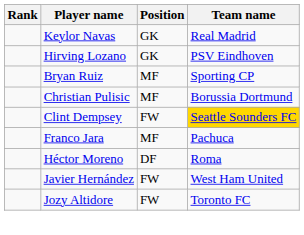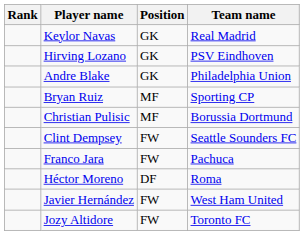 <table class="wikitable">
 <tr>
 <th>Rank</th>
 <th>Player name</th>
 <th>Position</th>
 <th>Team name</th>
 </tr>
 <tr>
 <td></td>
 <td> <a href='#'>Keylor Navas</a></td>
 <td>GK</td>
 <td> <a href='#'>Real Madrid</a></td>
 </tr>
 <tr>
 <td></td>
 <td> <a href='#'>Hirving Lozano</a></td>
 <td>GK</td>
 <td> <a href='#'>PSV Eindhoven</a></td>
 </tr>
 <tr>
 <td></td>
+<td> <a href='#'>Andre Blake</a></td>
+<td>GK</td>
+<td> <a href='#'>Philadelphia Union</a></td>
+</tr>
+<tr>
+<td></td>
 <td> <a href='#'>Bryan Ruiz</a></td>
 <td>MF</td>
 <td> <a href='#'>Sporting CP</a></td>
 </tr>
 <tr>
 <td></td>
 <td> <a href='#'>Christian Pulisic</a></td>
 <td>MF</td>
 <td> <a href='#'>Borussia Dortmund</a></td>
 </tr>
 <tr>
 <td></td>
 <td> <a href='#'>Clint Dempsey</a></td>
 <td>FW</td>
-<td style="background: gold;"> <a href='#'>Seattle Sounders FC</a></td>
+<td> <a href='#'>Seattle Sounders FC</a></td>
 </tr>
 <tr>
 <td></td>
 <td> <a href='#'>Franco Jara</a></td>
-<td>MF</td>
+<td>FW</td>
 <td> <a href='#'>Pachuca</a></td>
 </tr>
 <tr>
 <td></td>
 <td> <a href='#'>Héctor Moreno</a></td>
 <td>DF</td>
 <td> <a href='#'>Roma</a></td>
 </tr>
 <tr>
 <td></td>
 <td> <a href='#'>Javier Hernández</a></td>
 <td>FW</td>
 <td> <a href='#'>West Ham United</a></td>
 </tr>
 <tr>
 <td></td>
 <td> <a href='#'>Jozy Altidore</a></td>
 <td>FW</td>
 <td> <a href='#'>Toronto FC</a></td>
 </tr>
 </table>
